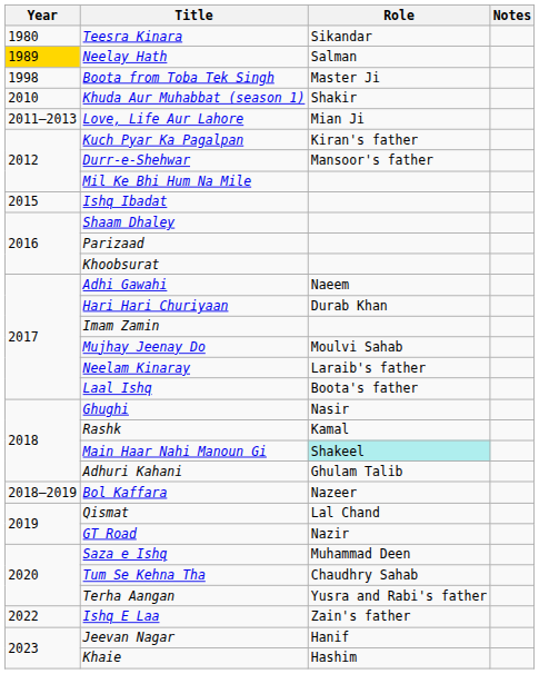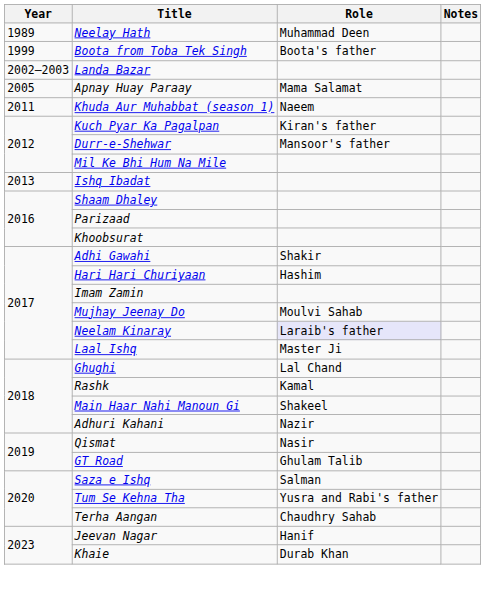 <table class="wikitable">
 <tr>
 <th>Year</th>
 <th>Title</th>
 <th>Role</th>
 <th>Notes</th>
 </tr>
 <tr>
-<td>1980</td>
-<td><em><a href='#'>Teesra Kinara</a></em></td>
-<td>Sikandar</td>
+<td>1989</td>
+<td><em><a href='#'>Neelay Hath</a></em></td>
+<td>Muhammad Deen</td>
 <td></td>
 </tr>
 <tr>
-<td style="background: gold;">1989</td>
-<td><em><a href='#'>Neelay Hath</a></em></td>
-<td>Salman</td>
+<td>1999</td>
+<td><em><a href='#'>Boota from Toba Tek Singh</a></em></td>
+<td>Boota's father</td>
 <td></td>
 </tr>
 <tr>
-<td>1998</td>
-<td><em><a href='#'>Boota from Toba Tek Singh</a></em></td>
-<td>Master Ji</td>
+<td>2002–2003</td>
+<td><em><a href='#'>Landa Bazar</a></em></td>
+<td></td>
 <td></td>
 </tr>
 <tr>
-<td>2010</td>
-<td><em><a href='#'>Khuda Aur Muhabbat (season 1)</a></em></td>
-<td>Shakir</td>
+<td>2005</td>
+<td><em>Apnay Huay Paraay</em></td>
+<td>Mama Salamat</td>
 <td></td>
 </tr>
 <tr>
-<td>2011–2013</td>
-<td><em><a href='#'>Love, Life Aur Lahore</a></em></td>
-<td>Mian Ji</td>
+<td>2011</td>
+<td><em><a href='#'>Khuda Aur Muhabbat (season 1)</a></em></td>
+<td>Naeem</td>
 <td></td>
 </tr>
 <tr>
 <td Rowspan="3">2012</td>
 <td><em><a href='#'>Kuch Pyar Ka Pagalpan</a></em></td>
 <td>Kiran's father</td>
 <td></td>
 </tr>
 <tr>
 <td><em><a href='#'>Durr-e-Shehwar</a></em></td>
 <td>Mansoor's father</td>
 <td></td>
 </tr>
 <tr>
 <td><em><a href='#'>Mil Ke Bhi Hum Na Mile</a></em></td>
 <td></td>
 <td></td>
 </tr>
 <tr>
-<td>2015</td>
+<td>2013</td>
 <td><em><a href='#'>Ishq Ibadat</a></em></td>
 <td></td>
 <td></td>
 </tr>
 <tr>
 <td Rowspan="3">2016</td>
 <td><em><a href='#'>Shaam Dhaley</a></em></td>
 <td></td>
 <td></td>
 </tr>
 <tr>
 <td><em>Parizaad</em></td>
 <td></td>
 <td></td>
 </tr>
 <tr>
 <td><em>Khoobsurat</em></td>
 <td></td>
 <td></td>
 </tr>
 <tr>
 <td Rowspan="6">2017</td>
 <td><em><a href='#'>Adhi Gawahi</a></em></td>
-<td>Naeem</td>
+<td>Shakir</td>
 <td></td>
 </tr>
 <tr>
 <td><em><a href='#'>Hari Hari Churiyaan</a></em></td>
-<td>Durab Khan</td>
+<td>Hashim</td>
 <td></td>
 </tr>
 <tr>
 <td><em>Imam Zamin</em></td>
 <td></td>
 <td></td>
 </tr>
 <tr>
 <td><em><a href='#'>Mujhay Jeenay Do</a></em></td>
 <td>Moulvi Sahab</td>
 <td></td>
 </tr>
 <tr>
 <td><em><a href='#'>Neelam Kinaray</a></em></td>
-<td>Laraib's father</td>
+<td style="background: lavender;">Laraib's father</td>
 <td></td>
 </tr>
 <tr>
 <td><em><a href='#'>Laal Ishq</a></em></td>
-<td>Boota's father</td>
+<td>Master Ji</td>
 <td></td>
 </tr>
 <tr>
 <td Rowspan="4">2018</td>
 <td><em><a href='#'>Ghughi</a></em></td>
-<td>Nasir</td>
+<td>Lal Chand</td>
 <td></td>
 </tr>
 <tr>
 <td><em>Rashk</em></td>
 <td>Kamal</td>
 <td></td>
 </tr>
 <tr>
 <td><em><a href='#'>Main Haar Nahi Manoun Gi</a></em></td>
-<td style="background: paleturquoise;">Shakeel</td>
+<td>Shakeel</td>
 <td></td>
 </tr>
 <tr>
 <td><em>Adhuri Kahani</em></td>
-<td>Ghulam Talib</td>
-<td></td>
-</tr>
-<tr>
-<td>2018–2019</td>
-<td><em><a href='#'>Bol Kaffara</a></em></td>
-<td>Nazeer</td>
+<td>Nazir</td>
 <td></td>
 </tr>
 <tr>
 <td Rowspan="2">2019</td>
 <td><em>Qismat</em></td>
-<td>Lal Chand</td>
+<td>Nasir</td>
 <td></td>
 </tr>
 <tr>
 <td><em><a href='#'>GT Road</a></em></td>
-<td>Nazir</td>
+<td>Ghulam Talib</td>
 <td></td>
 </tr>
 <tr>
 <td Rowspan="3">2020</td>
 <td><em><a href='#'>Saza e Ishq</a></em></td>
-<td>Muhammad Deen</td>
+<td>Salman</td>
 <td></td>
 </tr>
 <tr>
 <td><em><a href='#'>Tum Se Kehna Tha</a></em></td>
-<td>Chaudhry Sahab</td>
+<td>Yusra and Rabi's father</td>
 <td></td>
 </tr>
 <tr>
 <td><em>Terha Aangan</em></td>
-<td>Yusra and Rabi's father</td>
-<td></td>
-</tr>
-<tr>
-<td>2022</td>
-<td><em><a href='#'>Ishq E Laa</a></em></td>
-<td>Zain's father</td>
+<td>Chaudhry Sahab</td>
 <td></td>
 </tr>
 <tr>
 <td rowspan="2">2023</td>
 <td><em>Jeevan Nagar</em></td>
 <td>Hanif</td>
 <td></td>
 </tr>
 <tr>
 <td><em>Khaie</em></td>
-<td>Hashim</td>
+<td>Durab Khan</td>
 <td></td>
 </tr>
 </table>
